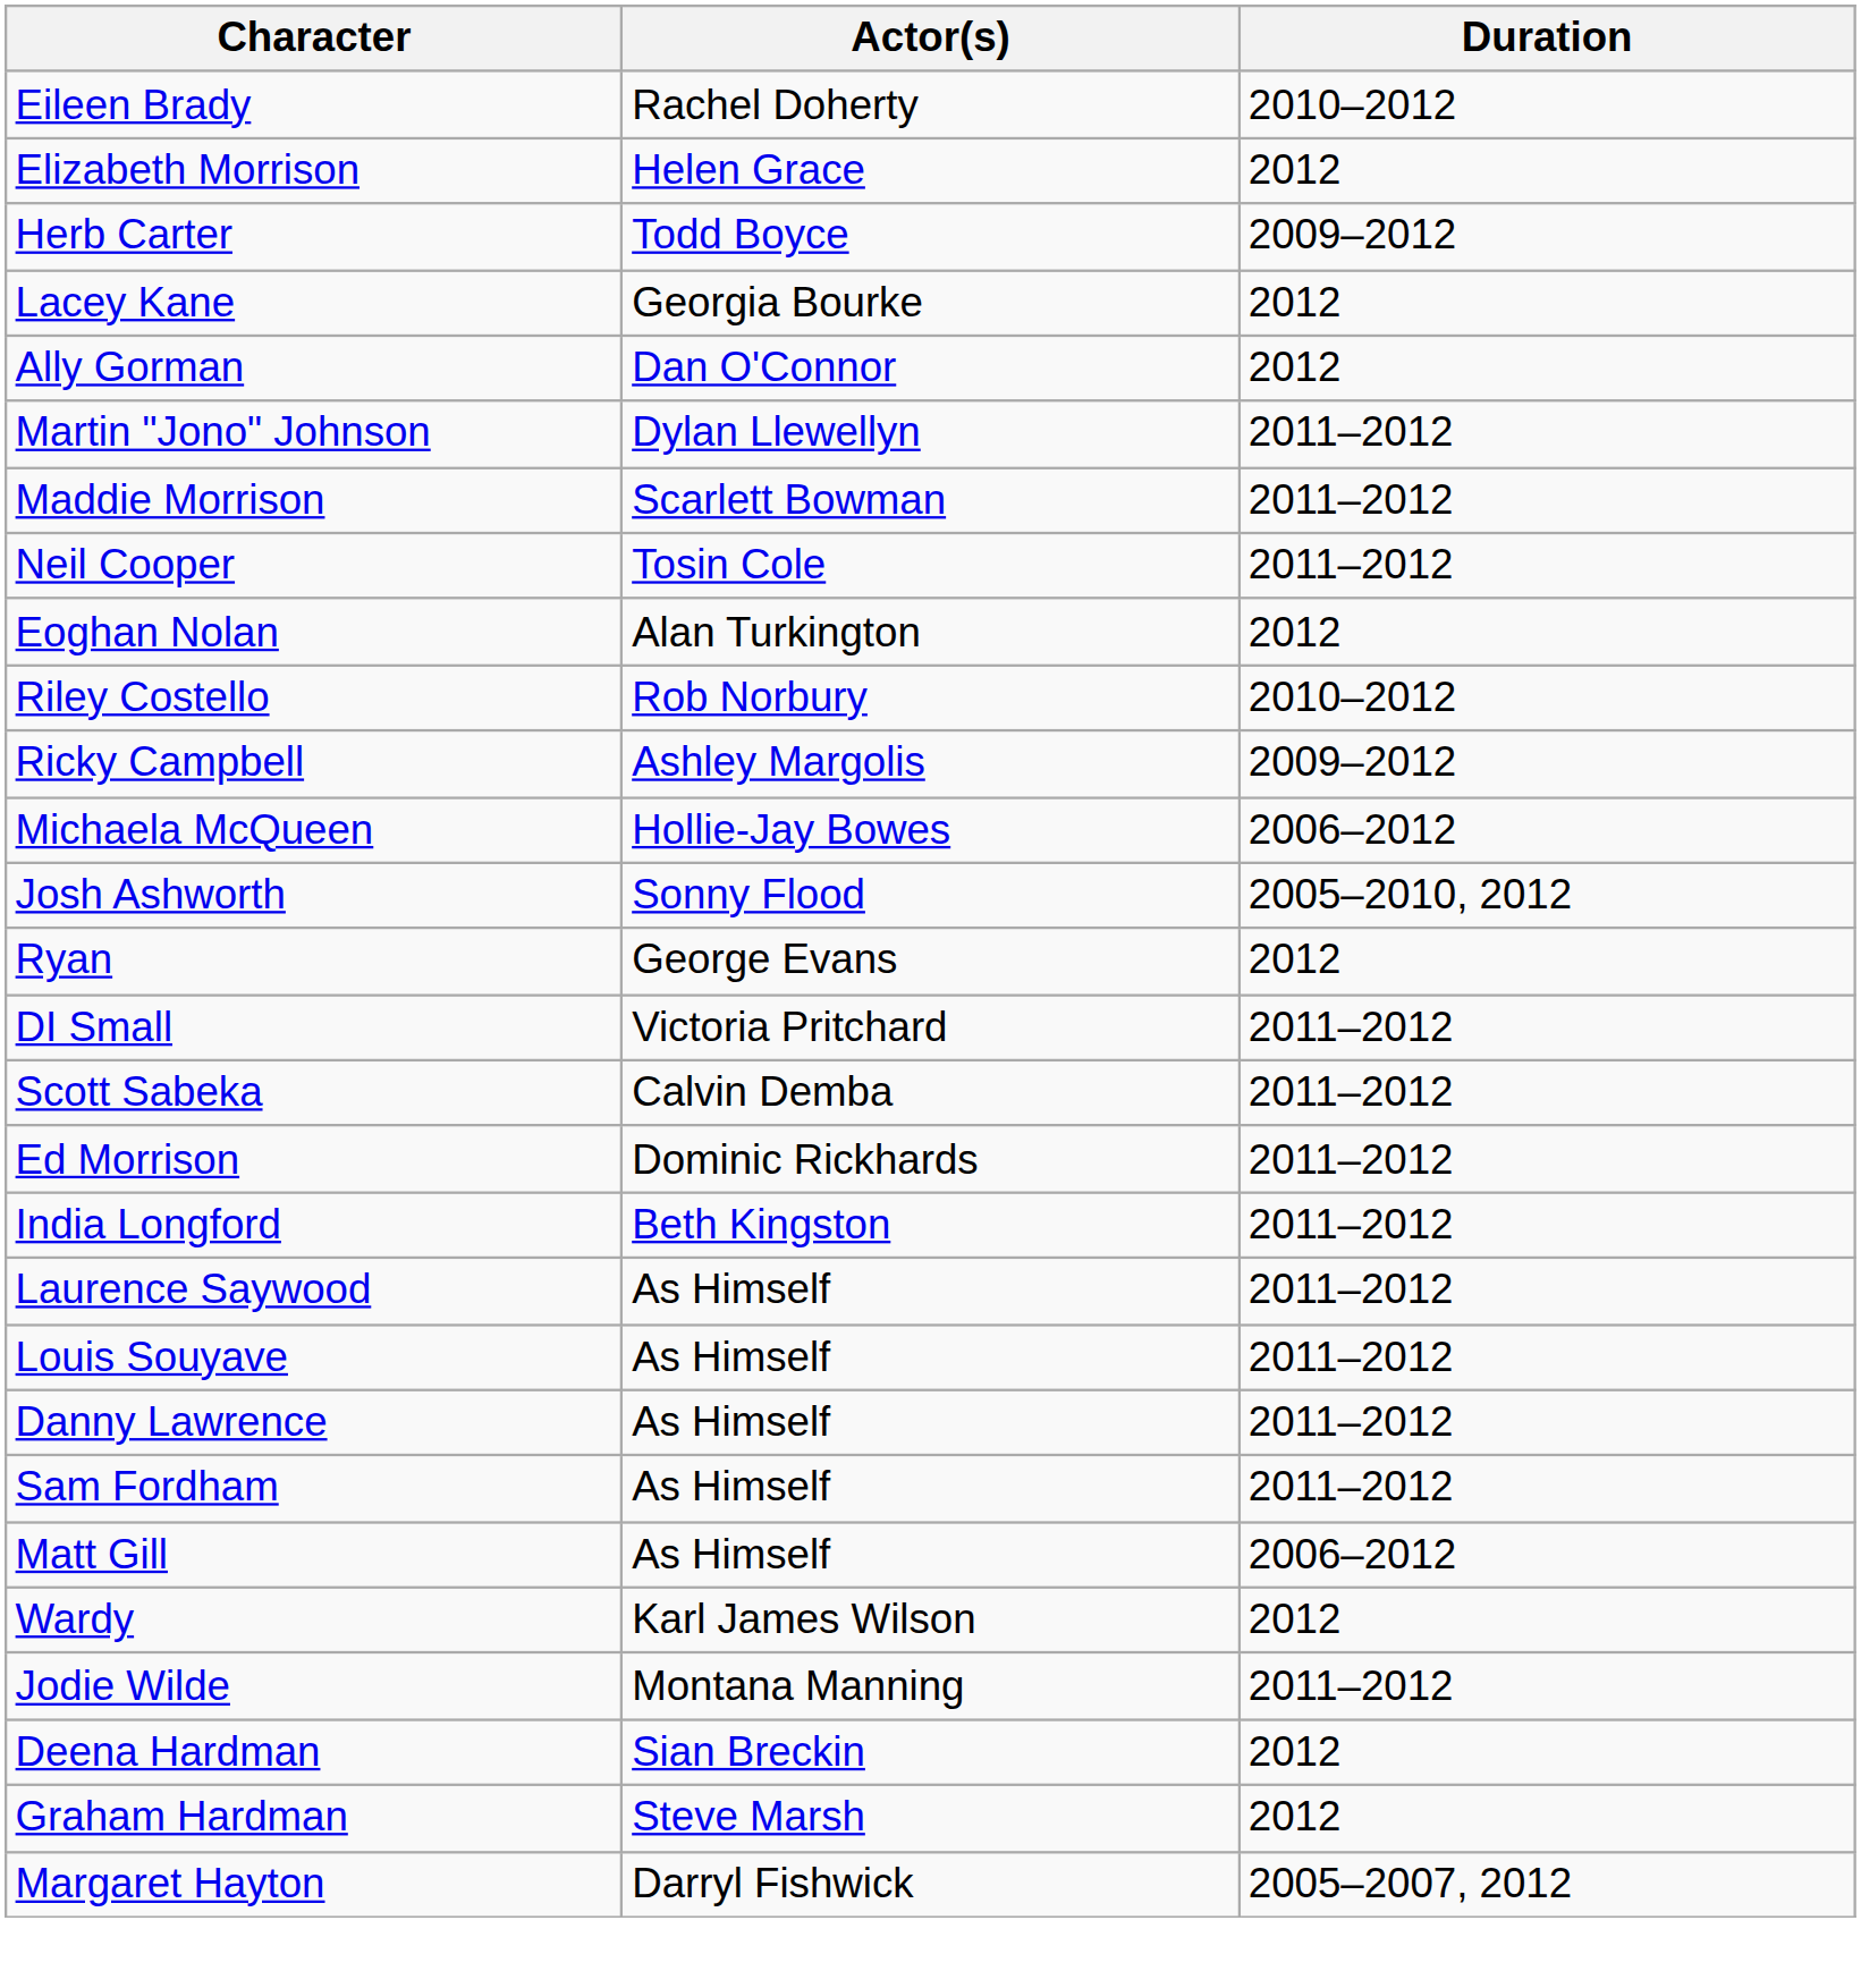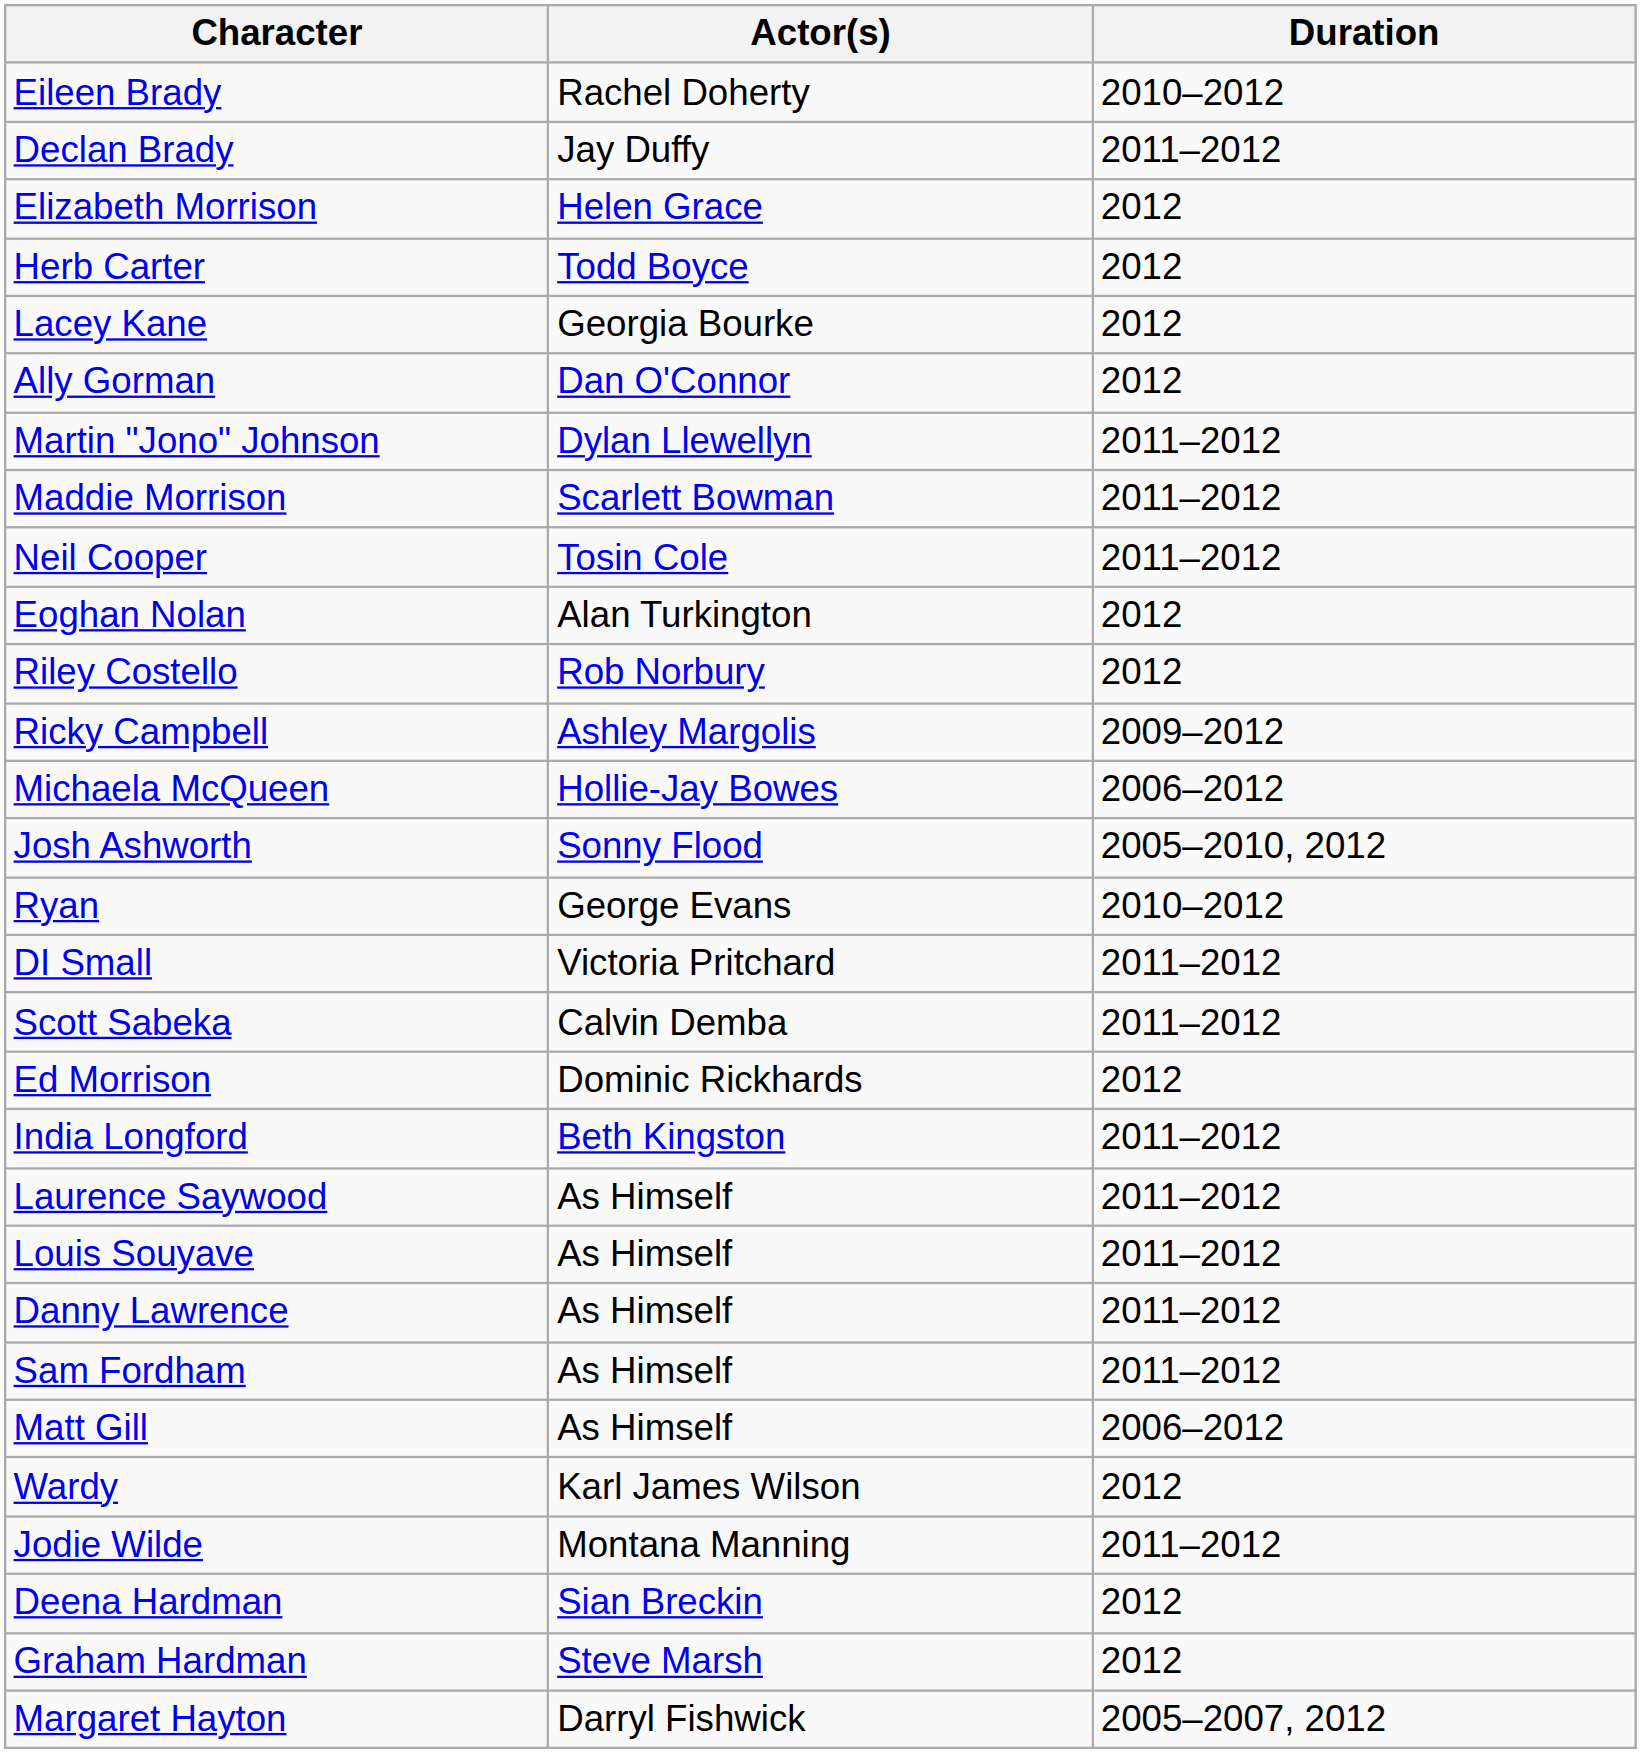 <table class="wikitable sortable sticky-header">
 <tr>
 <th scope="col" style="width:230px;">Character</th>
 <th scope="col" style="width:230px;">Actor(s)</th>
 <th scope="col" style="width:230px;">Duration</th>
 </tr>
 <tr>
 <td><a href='#'>Eileen Brady</a></td>
 <td>Rachel Doherty</td>
 <td>2010–2012</td>
 </tr>
 <tr>
+<td><a href='#'>Declan Brady</a></td>
+<td>Jay Duffy</td>
+<td>2011–2012</td>
+</tr>
+<tr>
 <td><a href='#'>Elizabeth Morrison</a></td>
 <td><a href='#'>Helen Grace</a></td>
 <td>2012</td>
 </tr>
 <tr>
 <td><a href='#'>Herb Carter</a></td>
 <td><a href='#'>Todd Boyce</a></td>
-<td>2009–2012</td>
+<td>2012</td>
 </tr>
 <tr>
 <td><a href='#'>Lacey Kane</a></td>
 <td>Georgia Bourke</td>
 <td>2012</td>
 </tr>
 <tr>
 <td><a href='#'>Ally Gorman</a></td>
 <td><a href='#'>Dan O'Connor</a></td>
 <td>2012</td>
 </tr>
 <tr>
 <td><a href='#'>Martin "Jono" Johnson</a></td>
 <td><a href='#'>Dylan Llewellyn</a></td>
 <td>2011–2012</td>
 </tr>
 <tr>
 <td><a href='#'>Maddie Morrison</a></td>
 <td><a href='#'>Scarlett Bowman</a></td>
 <td>2011–2012</td>
 </tr>
 <tr>
 <td><a href='#'>Neil Cooper</a></td>
 <td><a href='#'>Tosin Cole</a></td>
 <td>2011–2012</td>
 </tr>
 <tr>
 <td><a href='#'>Eoghan Nolan</a></td>
 <td>Alan Turkington</td>
 <td>2012</td>
 </tr>
 <tr>
 <td><a href='#'>Riley Costello</a></td>
 <td><a href='#'>Rob Norbury</a></td>
-<td>2010–2012</td>
+<td>2012</td>
 </tr>
 <tr>
 <td><a href='#'>Ricky Campbell</a></td>
 <td><a href='#'>Ashley Margolis</a></td>
 <td>2009–2012</td>
 </tr>
 <tr>
 <td><a href='#'>Michaela McQueen</a></td>
 <td><a href='#'>Hollie-Jay Bowes</a></td>
 <td>2006–2012</td>
 </tr>
 <tr>
 <td><a href='#'>Josh Ashworth</a></td>
 <td><a href='#'>Sonny Flood</a></td>
 <td>2005–2010, 2012</td>
 </tr>
 <tr>
 <td><a href='#'>Ryan</a></td>
 <td>George Evans</td>
-<td>2012</td>
+<td>2010–2012</td>
 </tr>
 <tr>
 <td><a href='#'>DI Small</a></td>
 <td>Victoria Pritchard</td>
 <td>2011–2012</td>
 </tr>
 <tr>
 <td><a href='#'>Scott Sabeka</a></td>
 <td>Calvin Demba</td>
 <td>2011–2012</td>
 </tr>
 <tr>
 <td><a href='#'>Ed Morrison</a></td>
 <td>Dominic Rickhards</td>
-<td>2011–2012</td>
+<td>2012</td>
 </tr>
 <tr>
 <td><a href='#'>India Longford</a></td>
 <td><a href='#'>Beth Kingston</a></td>
 <td>2011–2012</td>
 </tr>
 <tr>
 <td><a href='#'>Laurence Saywood</a></td>
 <td>As Himself</td>
 <td>2011–2012</td>
 </tr>
 <tr>
 <td><a href='#'>Louis Souyave</a></td>
 <td>As Himself</td>
 <td>2011–2012</td>
 </tr>
 <tr>
 <td><a href='#'>Danny Lawrence</a></td>
 <td>As Himself</td>
 <td>2011–2012</td>
 </tr>
 <tr>
 <td><a href='#'>Sam Fordham</a></td>
 <td>As Himself</td>
 <td>2011–2012</td>
 </tr>
 <tr>
 <td><a href='#'>Matt Gill</a></td>
 <td>As Himself</td>
 <td>2006–2012</td>
 </tr>
 <tr>
 <td><a href='#'>Wardy</a></td>
 <td>Karl James Wilson</td>
 <td>2012</td>
 </tr>
 <tr>
 <td><a href='#'>Jodie Wilde</a></td>
 <td>Montana Manning</td>
 <td>2011–2012</td>
 </tr>
 <tr>
 <td><a href='#'>Deena Hardman</a></td>
 <td><a href='#'>Sian Breckin</a></td>
 <td>2012</td>
 </tr>
 <tr>
 <td><a href='#'>Graham Hardman</a></td>
 <td><a href='#'>Steve Marsh</a></td>
 <td>2012</td>
 </tr>
 <tr>
 <td><a href='#'>Margaret Hayton</a></td>
 <td>Darryl Fishwick</td>
 <td>2005–2007, 2012</td>
 </tr>
 </table>
